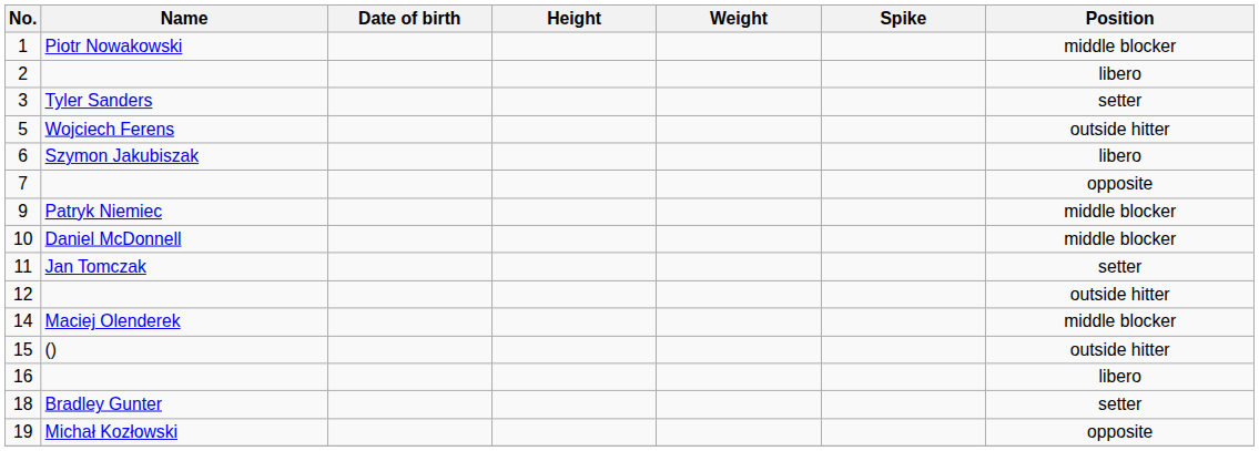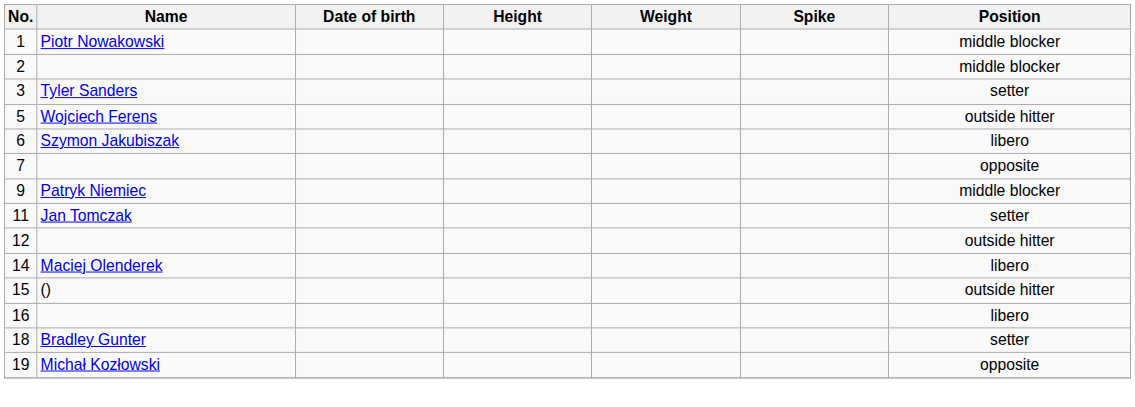 <table class="wikitable sortable" style="font-size:100%; text-align:center;">
 <tr>
 <th>No.</th>
 <th style="width:16em">Name</th>
 <th style="width:9em">Date of birth</th>
 <th style="width:9em">Height</th>
 <th style="width:9em">Weight</th>
 <th style="width:9em">Spike</th>
 <th style="width:15em">Position</th>
 </tr>
 <tr>
 <td>1</td>
 <td align=left> <a href='#'>Piotr Nowakowski</a></td>
 <td align=right></td>
 <td></td>
 <td></td>
 <td></td>
 <td>middle blocker</td>
 </tr>
 <tr>
 <td>2</td>
 <td align=left> </td>
 <td align=right></td>
 <td></td>
 <td></td>
 <td></td>
-<td>libero</td>
+<td>middle blocker</td>
 </tr>
 <tr>
 <td>3</td>
 <td align=left> <a href='#'>Tyler Sanders</a></td>
 <td align=right></td>
 <td></td>
 <td></td>
 <td></td>
 <td>setter</td>
 </tr>
 <tr>
 <td>5</td>
 <td align=left> <a href='#'>Wojciech Ferens</a></td>
 <td align=right></td>
 <td></td>
 <td></td>
 <td></td>
 <td>outside hitter</td>
 </tr>
 <tr>
 <td>6</td>
 <td align=left> <a href='#'>Szymon Jakubiszak</a></td>
 <td align=right></td>
 <td></td>
 <td></td>
 <td></td>
 <td>libero</td>
 </tr>
 <tr>
 <td>7</td>
 <td align=left> </td>
 <td align=right></td>
 <td></td>
 <td></td>
 <td></td>
 <td>opposite</td>
 </tr>
 <tr>
 <td>9</td>
 <td align=left> <a href='#'>Patryk Niemiec</a></td>
 <td align=right></td>
 <td></td>
 <td></td>
 <td></td>
 <td>middle blocker</td>
 </tr>
 <tr>
-<td>10</td>
-<td align=left> <a href='#'>Daniel McDonnell</a></td>
-<td align=right></td>
-<td></td>
-<td></td>
-<td></td>
-<td>middle blocker</td>
-</tr>
-<tr>
 <td>11</td>
 <td align=left> <a href='#'>Jan Tomczak</a></td>
 <td align=right></td>
 <td></td>
 <td></td>
 <td></td>
 <td>setter</td>
 </tr>
 <tr>
 <td>12</td>
 <td align=left> </td>
 <td align=right></td>
 <td></td>
 <td></td>
 <td></td>
 <td>outside hitter</td>
 </tr>
 <tr>
 <td>14</td>
 <td align=left> <a href='#'>Maciej Olenderek</a></td>
 <td align=right></td>
 <td></td>
 <td></td>
 <td></td>
-<td>middle blocker</td>
+<td>libero</td>
 </tr>
 <tr>
 <td>15</td>
 <td align=left>  ()</td>
 <td align=right></td>
 <td></td>
 <td></td>
 <td></td>
 <td>outside hitter</td>
 </tr>
 <tr>
 <td>16</td>
 <td align=left> </td>
 <td align=right></td>
 <td></td>
 <td></td>
 <td></td>
 <td>libero</td>
 </tr>
 <tr>
 <td>18</td>
 <td align=left> <a href='#'>Bradley Gunter</a></td>
 <td align=right></td>
 <td></td>
 <td></td>
 <td></td>
 <td>setter</td>
 </tr>
 <tr>
 <td>19</td>
 <td align=left> <a href='#'>Michał Kozłowski</a></td>
 <td align=right></td>
 <td></td>
 <td></td>
 <td></td>
 <td>opposite</td>
 </tr>
 <tr>
 </tr>
 </table>
